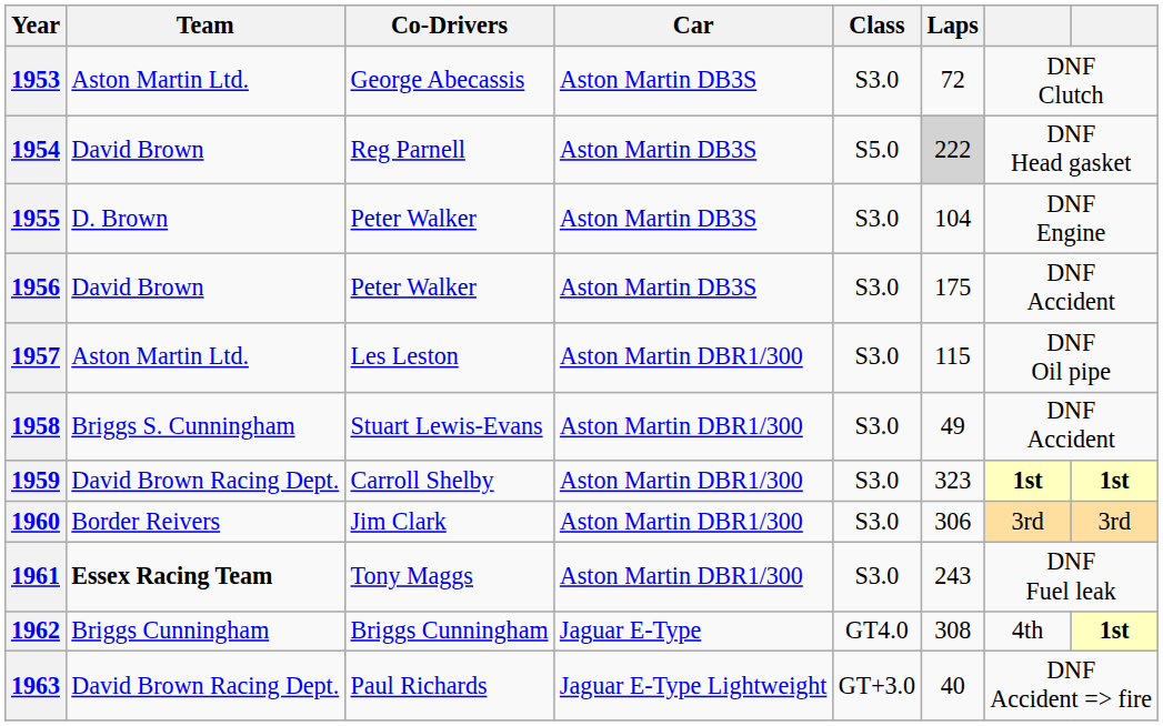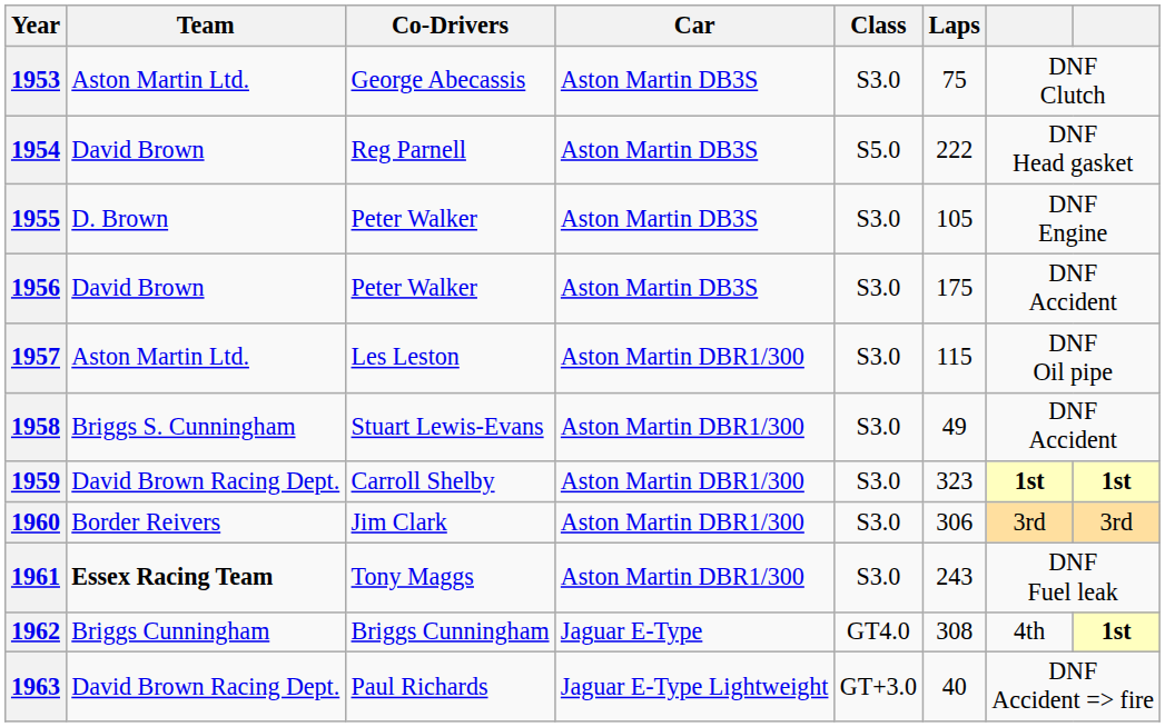 <table class="wikitable" style="text-align:center; font-size:90%">
 <tr>
 <th>Year</th>
 <th>Team</th>
 <th>Co-Drivers</th>
 <th>Car</th>
 <th>Class</th>
 <th>Laps</th>
 <th></th>
 <th></th>
 </tr>
 <tr>
 <th><a href='#'>1953</a></th>
 <td align="left"> <a href='#'>Aston Martin Ltd.</a></td>
 <td align="left"> <a href='#'>George Abecassis</a></td>
 <td align="left"><a href='#'>Aston Martin DB3S</a></td>
 <td>S3.0</td>
-<td>72</td>
+<td>75</td>
 <td colspan=2>DNF<br>Clutch</td>
 </tr>
 <tr>
 <th><a href='#'>1954</a></th>
 <td align="left"> <a href='#'>David Brown</a></td>
 <td align="left"> <a href='#'>Reg Parnell</a></td>
 <td align="left"><a href='#'>Aston Martin DB3S</a></td>
 <td>S5.0</td>
-<td style="background: lightgrey;">222</td>
+<td>222</td>
 <td colspan=2>DNF<br>Head gasket</td>
 </tr>
 <tr>
 <th><a href='#'>1955</a></th>
 <td align="left"> <a href='#'>D. Brown</a></td>
 <td align="left"> <a href='#'>Peter Walker</a></td>
 <td align="left"><a href='#'>Aston Martin DB3S</a></td>
 <td>S3.0</td>
-<td>104</td>
+<td>105</td>
 <td colspan=2>DNF<br>Engine</td>
 </tr>
 <tr>
 <th><a href='#'>1956</a></th>
 <td align="left"> <a href='#'>David Brown</a></td>
 <td align="left"> <a href='#'>Peter Walker</a></td>
 <td align="left"><a href='#'>Aston Martin DB3S</a></td>
 <td>S3.0</td>
 <td>175</td>
 <td colspan=2>DNF<br>Accident</td>
 </tr>
 <tr>
 <th><a href='#'>1957</a></th>
 <td align="left"> <a href='#'>Aston Martin Ltd.</a></td>
 <td align="left"> <a href='#'>Les Leston</a></td>
 <td align="left"><a href='#'>Aston Martin DBR1/300</a></td>
 <td>S3.0</td>
 <td>115</td>
 <td colspan=2>DNF<br>Oil pipe</td>
 </tr>
 <tr>
 <th><a href='#'>1958</a></th>
 <td align="left"> <a href='#'>Briggs S. Cunningham</a></td>
 <td align="left"> <a href='#'>Stuart Lewis-Evans</a></td>
 <td align="left"><a href='#'>Aston Martin DBR1/300</a></td>
 <td>S3.0</td>
 <td>49</td>
 <td colspan=2>DNF<br>Accident</td>
 </tr>
 <tr>
 <th><a href='#'>1959</a></th>
 <td align="left"> <a href='#'>David Brown Racing Dept.</a></td>
 <td align="left"> <a href='#'>Carroll Shelby</a></td>
 <td align="left"><a href='#'>Aston Martin DBR1/300</a></td>
 <td>S3.0</td>
 <td>323</td>
 <td style="background:#ffffbf;"><strong>1st</strong></td>
 <td style="background:#ffffbf;"><strong>1st</strong></td>
 </tr>
 <tr>
 <th><a href='#'>1960</a></th>
 <td align="left"> <a href='#'>Border Reivers</a></td>
 <td align="left"> <a href='#'>Jim Clark</a></td>
 <td align="left"><a href='#'>Aston Martin DBR1/300</a></td>
 <td>S3.0</td>
 <td>306</td>
 <td style="background:#ffdf9f;">3rd</td>
 <td style="background:#ffdf9f;">3rd</td>
 </tr>
 <tr>
 <th><a href='#'>1961</a></th>
 <td align="left"><strong> Essex Racing Team</strong></td>
 <td align="left"> <a href='#'>Tony Maggs</a></td>
 <td align="left"><a href='#'>Aston Martin DBR1/300</a></td>
 <td>S3.0</td>
 <td>243</td>
 <td colspan=2>DNF<br>Fuel leak</td>
 </tr>
 <tr>
 <th><a href='#'>1962</a></th>
 <td align="left"> <a href='#'>Briggs Cunningham</a></td>
 <td align="left"> <a href='#'>Briggs Cunningham</a></td>
 <td align="left"><a href='#'>Jaguar E-Type</a></td>
 <td>GT4.0</td>
 <td>308</td>
 <td>4th</td>
 <td style="background:#ffffbf;"><strong>1st</strong></td>
 </tr>
 <tr>
 <th><a href='#'>1963</a></th>
 <td align="left"> <a href='#'>David Brown Racing Dept.</a></td>
 <td align="left"> <a href='#'>Paul Richards</a></td>
 <td align="left"><a href='#'>Jaguar E-Type Lightweight</a></td>
 <td>GT+3.0</td>
 <td>40</td>
 <td colspan=2>DNF<br>Accident => fire</td>
 </tr>
 </table>
